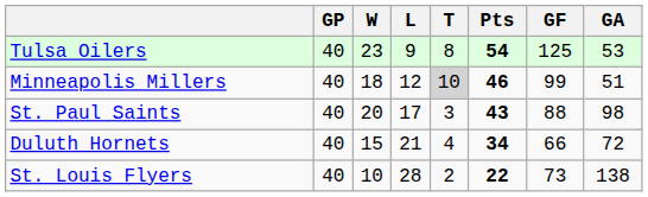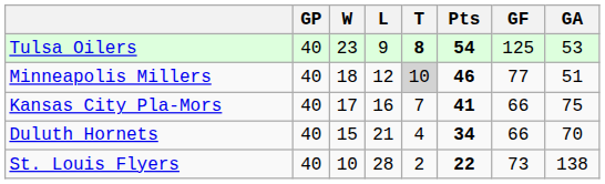 <table class="wikitable">
 <tr>
 <th width="40%"></th>
 <th width="5%">GP</th>
 <th width="5%">W</th>
 <th width="5%">L</th>
 <th width="5%">T</th>
 <th width="7.5%"><strong>Pts</strong></th>
 <th width="7.5%">GF</th>
 <th width="7.5%">GA</th>
 </tr>
 <tr align="center" bgcolor=ddffdd>
 <td align="left"><a href='#'>Tulsa Oilers</a></td>
 <td>40</td>
 <td>23</td>
 <td>9</td>
-<td>8</td>
+<td><strong>8</strong></td>
 <td><strong>54</strong></td>
 <td>125</td>
 <td>53</td>
 </tr>
 <tr align="center">
 <td align="left"><a href='#'>Minneapolis Millers</a></td>
 <td>40</td>
 <td>18</td>
 <td>12</td>
 <td style="background: lightgrey;">10</td>
 <td><strong>46</strong></td>
-<td>99</td>
+<td>77</td>
 <td>51</td>
 </tr>
 <tr align="center">
-<td align="left"><a href='#'>St. Paul Saints</a></td>
+<td align="left"><a href='#'>Kansas City Pla-Mors</a></td>
 <td>40</td>
-<td>20</td>
 <td>17</td>
-<td>3</td>
-<td><strong>43</strong></td>
-<td>88</td>
-<td>98</td>
+<td>16</td>
+<td>7</td>
+<td><strong>41</strong></td>
+<td>66</td>
+<td>75</td>
 </tr>
 <tr align="center">
 <td align="left"><a href='#'>Duluth Hornets</a></td>
 <td>40</td>
 <td>15</td>
 <td>21</td>
 <td>4</td>
 <td><strong>34</strong></td>
 <td>66</td>
-<td>72</td>
+<td>70</td>
 </tr>
 <tr align="center">
 <td align="left"><a href='#'>St. Louis Flyers</a></td>
 <td>40</td>
 <td>10</td>
 <td>28</td>
 <td>2</td>
 <td><strong>22</strong></td>
 <td>73</td>
 <td>138</td>
 </tr>
 </table>
